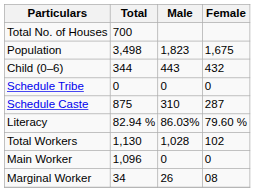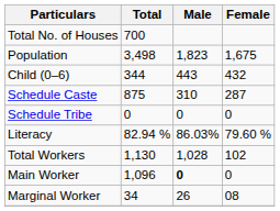 <table class="wikitable sortable">
 <tr>
 <th>Particulars</th>
 <th>Total</th>
 <th>Male</th>
 <th>Female</th>
 </tr>
 <tr>
 <td>Total No. of Houses</td>
 <td>700</td>
 <td></td>
 <td></td>
 </tr>
 <tr>
 <td>Population</td>
 <td>3,498</td>
 <td>1,823</td>
 <td>1,675</td>
 </tr>
 <tr>
 <td>Child (0–6)</td>
 <td>344</td>
 <td>443</td>
 <td>432</td>
 </tr>
 <tr>
+<td><a href='#'>Schedule Caste</a></td>
+<td>875</td>
+<td>310</td>
+<td>287</td>
+</tr>
+<tr>
 <td><a href='#'>Schedule Tribe</a></td>
 <td>0</td>
 <td>0</td>
 <td>0</td>
-</tr>
-<tr>
-<td><a href='#'>Schedule Caste</a></td>
-<td>875</td>
-<td>310</td>
-<td>287</td>
 </tr>
 <tr>
 <td>Literacy</td>
 <td>82.94 %</td>
 <td>86.03%</td>
 <td>79.60 %</td>
 </tr>
 <tr>
 <td>Total Workers</td>
 <td>1,130</td>
 <td>1,028</td>
 <td>102</td>
 </tr>
 <tr>
 <td>Main Worker</td>
 <td>1,096</td>
-<td>0</td>
+<td><strong>0</strong></td>
 <td>0</td>
 </tr>
 <tr>
 <td>Marginal Worker</td>
 <td>34</td>
 <td>26</td>
 <td>08</td>
 </tr>
 <tr>
 </tr>
 </table>
